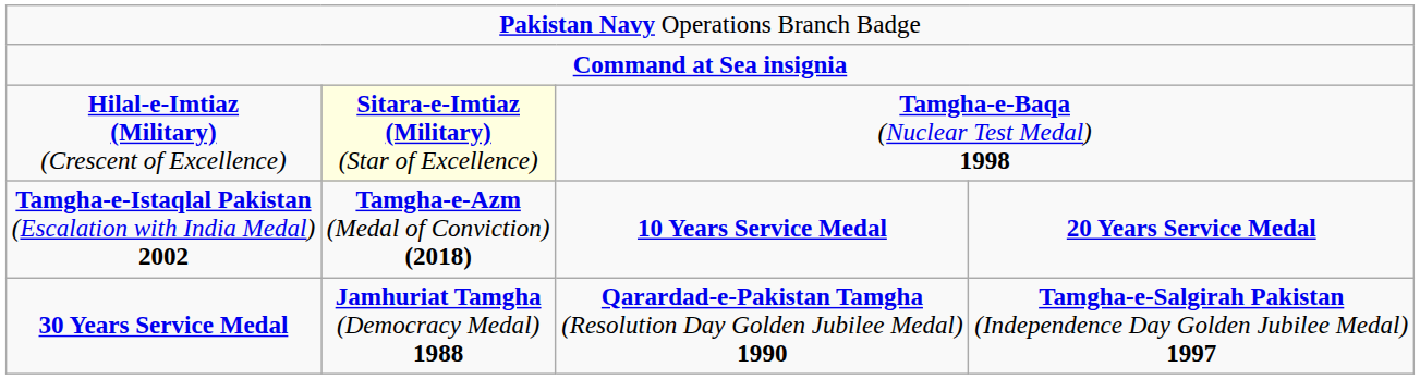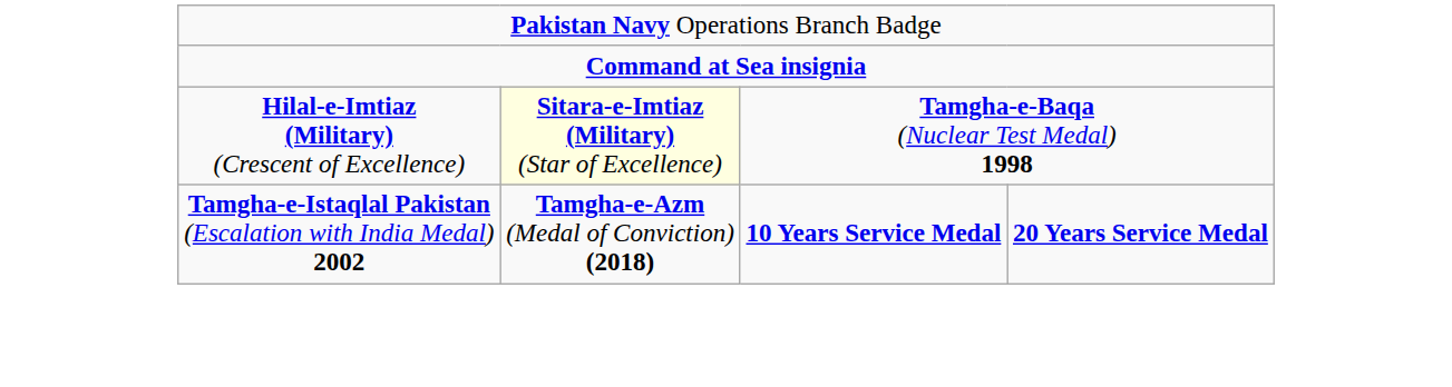 <table class="wikitable" style="margin:1em auto; text-align:center;">
 <tr>
 <td colspan="4"><strong><a href='#'>Pakistan Navy</a></strong> Operations Branch Badge</td>
 </tr>
 <tr>
 <td colspan="4"><strong><a href='#'>Command at Sea insignia</a></strong></td>
 </tr>
 <tr>
 <td><strong><a href='#'>Hilal-e-Imtiaz</a></strong><br><strong><a href='#'>(Military)</a></strong><br><em>(Crescent of Excellence)</em></td>
 <td style="background: lightyellow;"><strong><a href='#'>Sitara-e-Imtiaz</a></strong><br><strong><a href='#'>(Military)</a></strong><br><em>(Star of Excellence)</em></td>
 <td colspan="2"><strong><a href='#'>Tamgha-e-Baqa</a></strong><br><em>(<a href='#'>Nuclear Test Medal</a>)</em><br><strong>1998</strong></td>
 </tr>
 <tr>
 <td><strong><a href='#'>Tamgha-e-Istaqlal Pakistan</a></strong><br><em>(<a href='#'>Escalation with India Medal</a>)</em><br><strong>2002</strong></td>
 <td><strong><a href='#'>Tamgha-e-Azm</a></strong><br><em>(Medal of Conviction)</em><br><strong>(2018)</strong></td>
 <td><strong><a href='#'>10 Years Service Medal</a></strong></td>
 <td><strong><a href='#'>20 Years Service Medal</a></strong></td>
 </tr>
-<tr>
-<td><strong><a href='#'>30 Years Service Medal</a></strong></td>
-<td><strong><a href='#'>Jamhuriat Tamgha</a></strong><br><em>(Democracy Medal)</em><br><strong>1988</strong></td>
-<td><strong><a href='#'>Qarardad-e-Pakistan Tamgha</a></strong><br><em>(Resolution Day</em> <em>Golden Jubilee Medal)</em><br><strong>1990</strong></td>
-<td><strong><a href='#'>Tamgha-e-Salgirah Pakistan</a></strong><br><em>(Independence Day</em> <em>Golden Jubilee Medal)</em><br><strong>1997</strong></td>
-</tr>
 </table>
